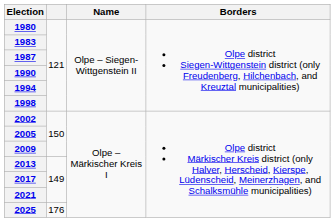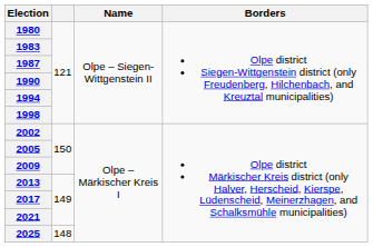 <table class=wikitable style="text-align:center">
 <tr>
 <th>Election</th>
 <th></th>
 <th width=125px>Name</th>
 <th width=300px>Borders</th>
 </tr>
 <tr>
 <th><a href='#'>1980</a></th>
 <td rowspan=6>121</td>
 <td rowspan=6>Olpe – Siegen-Wittgenstein II</td>
 <td rowspan=6><br><ul><li><a href='#'>Olpe</a> district</li><li><a href='#'>Siegen-Wittgenstein</a> district (only <a href='#'>Freudenberg</a>, <a href='#'>Hilchenbach</a>, and <a href='#'>Kreuztal</a> municipalities)</li></ul></td>
 </tr>
 <tr>
 <th><a href='#'>1983</a></th>
 </tr>
 <tr>
 <th><a href='#'>1987</a></th>
 </tr>
 <tr>
 <th><a href='#'>1990</a></th>
 </tr>
 <tr>
 <th><a href='#'>1994</a></th>
 </tr>
 <tr>
 <th><a href='#'>1998</a></th>
 </tr>
 <tr>
 <th><a href='#'>2002</a></th>
 <td rowspan=3>150</td>
 <td rowspan=7>Olpe – Märkischer Kreis I</td>
 <td rowspan=7><br><ul><li><a href='#'>Olpe</a> district</li><li><a href='#'>Märkischer Kreis</a> district (only <a href='#'>Halver</a>, <a href='#'>Herscheid</a>, <a href='#'>Kierspe</a>, <a href='#'>Lüdenscheid</a>, <a href='#'>Meinerzhagen</a>, and <a href='#'>Schalksmühle</a> municipalities)</li></ul></td>
 </tr>
 <tr>
 <th><a href='#'>2005</a></th>
 </tr>
 <tr>
 <th><a href='#'>2009</a></th>
 </tr>
 <tr>
 <th><a href='#'>2013</a></th>
 <td rowspan=3>149</td>
 </tr>
 <tr>
 <th><a href='#'>2017</a></th>
 </tr>
 <tr>
 <th><a href='#'>2021</a></th>
 </tr>
 <tr>
 <th><a href='#'>2025</a></th>
-<td>176</td>
+<td>148</td>
 </tr>
 </table>
